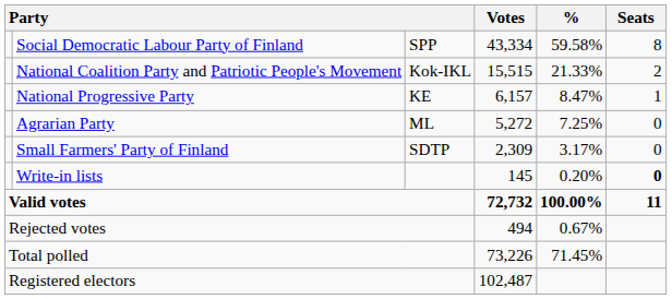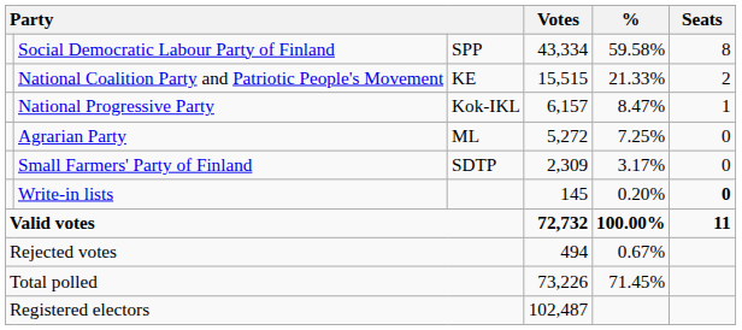 <table class="wikitable" border="1" style="text-align:right;">
 <tr>
 <th style="text-align:left;" colspan=3>Party</th>
 <th align=center width="50">Votes</th>
 <th align=center width="50">%</th>
 <th align=center width="50">Seats</th>
 </tr>
 <tr>
 <td></td>
 <td align=left style="white-space: nowrap;"><a href='#'>Social Democratic Labour Party of Finland</a></td>
 <td align=left>SPP</td>
 <td>43,334</td>
 <td>59.58%</td>
 <td>8</td>
 </tr>
 <tr>
 <td></td>
 <td align=left><a href='#'>National Coalition Party</a> and <a href='#'>Patriotic People's Movement</a></td>
-<td align=left>Kok-IKL</td>
+<td align=left>KE</td>
 <td>15,515</td>
 <td>21.33%</td>
 <td>2</td>
 </tr>
 <tr>
 <td></td>
 <td align=left><a href='#'>National Progressive Party</a></td>
-<td align=left>KE</td>
+<td align=left>Kok-IKL</td>
 <td>6,157</td>
 <td>8.47%</td>
 <td>1</td>
 </tr>
 <tr>
 <td></td>
 <td align=left><a href='#'>Agrarian Party</a></td>
 <td align=left>ML</td>
 <td>5,272</td>
 <td>7.25%</td>
 <td>0</td>
 </tr>
 <tr>
 <td></td>
 <td align=left><a href='#'>Small Farmers' Party of Finland</a></td>
 <td align=left>SDTP</td>
 <td>2,309</td>
 <td>3.17%</td>
 <td>0</td>
 </tr>
 <tr>
 <td></td>
 <td align=left><a href='#'>Write-in lists</a></td>
 <td align=left></td>
 <td>145</td>
 <td>0.20%</td>
 <td><strong>0</strong></td>
 </tr>
 <tr style="font-weight:bold">
 <td align=left colspan=3>Valid votes</td>
 <td>72,732</td>
 <td>100.00%</td>
 <td>11</td>
 </tr>
 <tr>
 <td align=left colspan=3>Rejected votes</td>
 <td>494</td>
 <td>0.67%</td>
 <td></td>
 </tr>
 <tr>
 <td align=left colspan=3>Total polled</td>
 <td>73,226</td>
 <td>71.45%</td>
 <td></td>
 </tr>
 <tr>
 <td align=left colspan=3>Registered electors</td>
 <td>102,487</td>
 <td></td>
 <td></td>
 </tr>
 </table>
